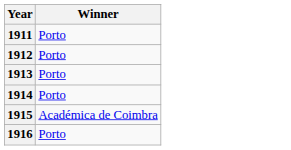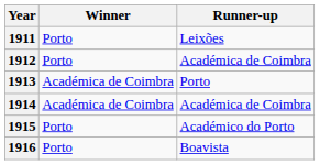 <table class="wikitable sortable plainrowheaders">
 <tr>
 <th scope="col">Year</th>
 <th scope="col">Winner</th>
+<th scope="col">Runner-up</th>
 </tr>
 <tr>
 <th scope="row" style="text-align:center;">1911</th>
 <td><a href='#'>Porto</a></td>
+<td><a href='#'>Leixões</a></td>
 </tr>
 <tr>
 <th scope="row" style="text-align:center;">1912</th>
 <td><a href='#'>Porto</a></td>
+<td><a href='#'>Académica de Coimbra</a></td>
 </tr>
 <tr>
 <th scope="row" style="text-align:center;">1913</th>
+<td><a href='#'>Académica de Coimbra</a></td>
 <td><a href='#'>Porto</a></td>
 </tr>
 <tr>
 <th scope="row" style="text-align:center;">1914</th>
-<td><a href='#'>Porto</a></td>
+<td><a href='#'>Académica de Coimbra</a></td>
+<td><a href='#'>Académica de Coimbra</a></td>
 </tr>
 <tr>
 <th scope="row" style="text-align:center;">1915</th>
-<td><a href='#'>Académica de Coimbra</a></td>
+<td><a href='#'>Porto</a></td>
+<td><a href='#'>Académico do Porto</a></td>
 </tr>
 <tr>
 <th scope="row" style="text-align:center;">1916</th>
 <td><a href='#'>Porto</a></td>
+<td><a href='#'>Boavista</a></td>
 </tr>
 </table>
